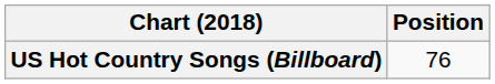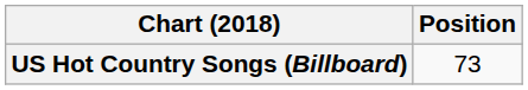 <table class="wikitable sortable plainrowheaders" style="text-align:center">
 <tr>
 <th scope="col">Chart (2018)</th>
 <th scope="col">Position</th>
 </tr>
 <tr>
 <th scope="row">US Hot Country Songs (<em>Billboard</em>)</th>
-<td>76</td>
+<td>73</td>
 </tr>
 </table>
